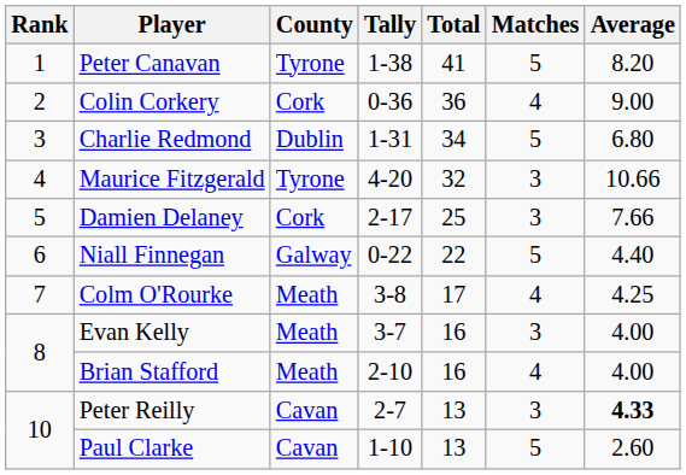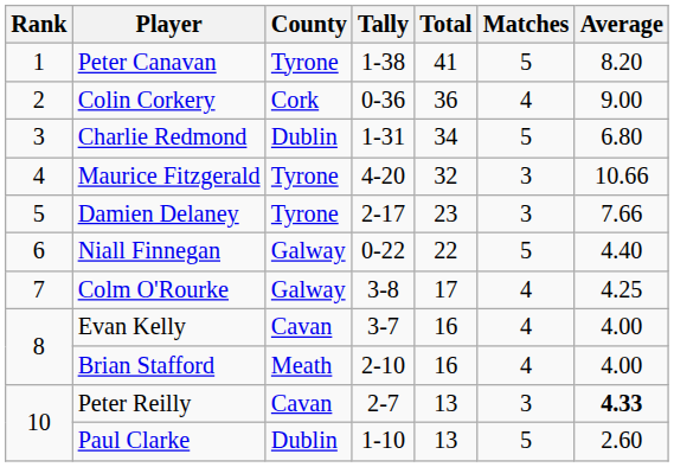 <table class="wikitable">
 <tr>
 <th>Rank</th>
 <th>Player</th>
 <th>County</th>
 <th>Tally</th>
 <th>Total</th>
 <th>Matches</th>
 <th>Average</th>
 </tr>
 <tr>
 <td style="text-align:center;">1</td>
 <td><a href='#'>Peter Canavan</a></td>
 <td><a href='#'>Tyrone</a></td>
 <td align=center>1-38</td>
 <td align=center>41</td>
 <td align=center>5</td>
 <td align=center>8.20</td>
 </tr>
 <tr>
 <td style="text-align:center;">2</td>
 <td><a href='#'>Colin Corkery</a></td>
 <td><a href='#'>Cork</a></td>
 <td align=center>0-36</td>
 <td align=center>36</td>
 <td align=center>4</td>
 <td align=center>9.00</td>
 </tr>
 <tr>
 <td style="text-align:center;">3</td>
 <td><a href='#'>Charlie Redmond</a></td>
 <td><a href='#'>Dublin</a></td>
 <td align=center>1-31</td>
 <td align=center>34</td>
 <td align=center>5</td>
 <td align=center>6.80</td>
 </tr>
 <tr>
 <td style="text-align:center;">4</td>
 <td><a href='#'>Maurice Fitzgerald</a></td>
 <td><a href='#'>Tyrone</a></td>
 <td align=center>4-20</td>
 <td align=center>32</td>
 <td align=center>3</td>
 <td align=center>10.66</td>
 </tr>
 <tr>
 <td style="text-align:center;">5</td>
 <td><a href='#'>Damien Delaney</a></td>
-<td><a href='#'>Cork</a></td>
+<td><a href='#'>Tyrone</a></td>
 <td align=center>2-17</td>
-<td align=center>25</td>
+<td align=center>23</td>
 <td align=center>3</td>
 <td align=center>7.66</td>
 </tr>
 <tr>
 <td style="text-align:center;">6</td>
 <td><a href='#'>Niall Finnegan</a></td>
 <td><a href='#'>Galway</a></td>
 <td align=center>0-22</td>
 <td align=center>22</td>
 <td align=center>5</td>
 <td align=center>4.40</td>
 </tr>
 <tr>
 <td style="text-align:center;">7</td>
 <td><a href='#'>Colm O'Rourke</a></td>
-<td><a href='#'>Meath</a></td>
+<td><a href='#'>Galway</a></td>
 <td align=center>3-8</td>
 <td align=center>17</td>
 <td align=center>4</td>
 <td align=center>4.25</td>
 </tr>
 <tr>
 <td rowspan="2" style="text-align:center;">8</td>
 <td>Evan Kelly</td>
-<td><a href='#'>Meath</a></td>
+<td><a href='#'>Cavan</a></td>
 <td align=center>3-7</td>
 <td align=center>16</td>
-<td align=center>3</td>
+<td align=center>4</td>
 <td align=center>4.00</td>
 </tr>
 <tr>
 <td><a href='#'>Brian Stafford</a></td>
 <td><a href='#'>Meath</a></td>
 <td align=center>2-10</td>
 <td align=center>16</td>
 <td align=center>4</td>
 <td align=center>4.00</td>
 </tr>
 <tr>
 <td rowspan="2" style="text-align:center;">10</td>
 <td>Peter Reilly</td>
 <td><a href='#'>Cavan</a></td>
 <td align=center>2-7</td>
 <td align=center>13</td>
 <td align=center>3</td>
 <td align=center><strong>4.33</strong></td>
 </tr>
 <tr>
 <td><a href='#'>Paul Clarke</a></td>
-<td><a href='#'>Cavan</a></td>
+<td><a href='#'>Dublin</a></td>
 <td align=center>1-10</td>
 <td align=center>13</td>
 <td align=center>5</td>
 <td align=center>2.60</td>
 </tr>
 </table>
